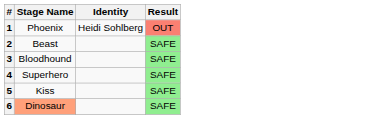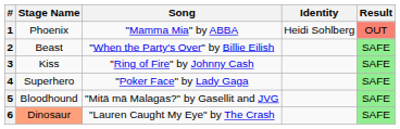 <table class="wikitable plainrowheaders" style="text-align: center;">
 <tr>
 <th>#</th>
 <th>Stage Name</th>
+<th>Song</th>
 <th>Identity</th>
 <th>Result</th>
 </tr>
 <tr>
 <th>1</th>
 <td>Phoenix</td>
+<td>"<a href='#'>Mamma Mia</a>" by <a href='#'>ABBA</a></td>
 <td>Heidi Sohlberg</td>
 <td bgcolor=salmon>OUT</td>
 </tr>
 <tr>
 <th>2</th>
 <td>Beast</td>
+<td>"<a href='#'>When the Party's Over</a>" by <a href='#'>Billie Eilish</a></td>
 <td></td>
 <td bgcolor=lightgreen>SAFE</td>
 </tr>
 <tr>
 <th>3</th>
-<td>Bloodhound</td>
+<td>Kiss</td>
+<td>"<a href='#'>Ring of Fire</a>" by <a href='#'>Johnny Cash</a></td>
 <td></td>
 <td bgcolor=lightgreen>SAFE</td>
 </tr>
 <tr>
 <th>4</th>
 <td>Superhero</td>
+<td>"<a href='#'>Poker Face</a>" by <a href='#'>Lady Gaga</a></td>
 <td></td>
 <td bgcolor=lightgreen>SAFE</td>
 </tr>
 <tr>
 <th>5</th>
-<td>Kiss</td>
+<td>Bloodhound</td>
+<td>"Mitä mä Malagas?" by Gasellit and <a href='#'>JVG</a></td>
 <td></td>
 <td bgcolor=lightgreen>SAFE</td>
 </tr>
 <tr>
 <th>6</th>
 <td style="background: lightsalmon;">Dinosaur</td>
+<td>"Lauren Caught My Eye" by <a href='#'>The Crash</a></td>
 <td></td>
 <td bgcolor=lightgreen>SAFE</td>
 </tr>
 </table>
